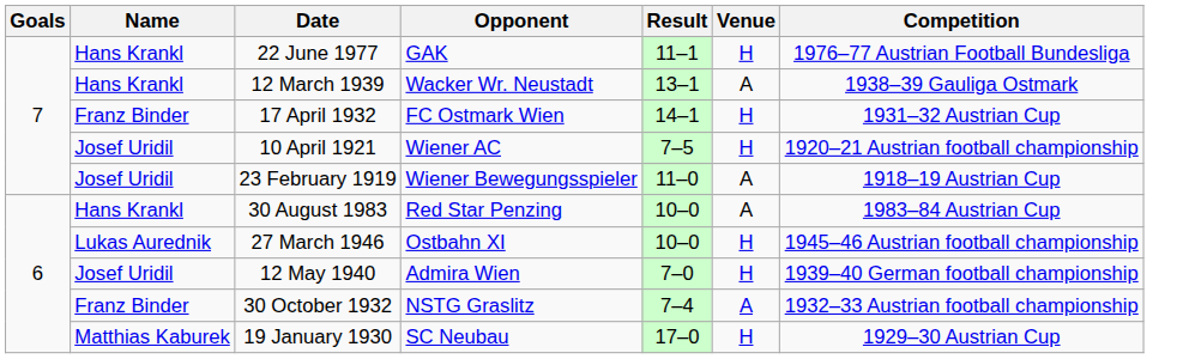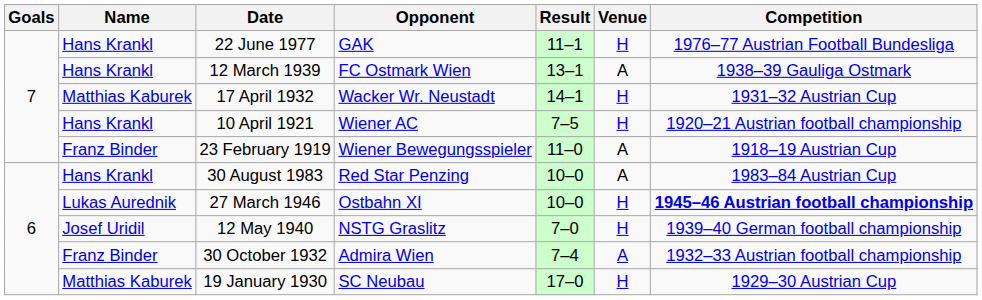 <table class="wikitable" style="text-align:center">
 <tr>
 <th>Goals</th>
 <th>Name</th>
 <th>Date</th>
 <th>Opponent</th>
 <th>Result</th>
 <th>Venue</th>
 <th>Competition</th>
 </tr>
 <tr>
 <td rowspan="5">7</td>
 <td align="left"> <a href='#'>Hans Krankl</a></td>
 <td>22 June 1977</td>
 <td align="left"> <a href='#'>GAK</a></td>
 <td style="background:#cfc">11–1</td>
 <td><a href='#'>H</a></td>
 <td><a href='#'>1976–77 Austrian Football Bundesliga</a></td>
 </tr>
 <tr>
 <td align="left"> <a href='#'>Hans Krankl</a></td>
 <td>12 March 1939</td>
-<td align="left"> <a href='#'>Wacker Wr. Neustadt</a></td>
+<td align="left"> <a href='#'>FC Ostmark Wien</a></td>
 <td style="background:#cfc">13–1</td>
 <td>A</td>
 <td><a href='#'>1938–39 Gauliga Ostmark</a></td>
 </tr>
 <tr>
-<td align="left"> <a href='#'>Franz Binder</a></td>
+<td align="left"> <a href='#'>Matthias Kaburek</a></td>
 <td>17 April 1932</td>
-<td align="left"> <a href='#'>FC Ostmark Wien</a></td>
+<td align="left"> <a href='#'>Wacker Wr. Neustadt</a></td>
 <td style="background:#cfc">14–1</td>
 <td><a href='#'>H</a></td>
 <td><a href='#'>1931–32 Austrian Cup</a></td>
 </tr>
 <tr>
-<td align="left"> <a href='#'>Josef Uridil</a></td>
+<td align="left"> <a href='#'>Hans Krankl</a></td>
 <td>10 April 1921</td>
 <td align="left"> <a href='#'>Wiener AC</a></td>
 <td style="background:#cfc">7–5</td>
 <td><a href='#'>H</a></td>
 <td><a href='#'>1920–21 Austrian football championship</a></td>
 </tr>
 <tr>
-<td align="left"> <a href='#'>Josef Uridil</a></td>
+<td align="left"> <a href='#'>Franz Binder</a></td>
 <td>23 February 1919</td>
 <td align="left"> <a href='#'>Wiener Bewegungsspieler</a></td>
 <td style="background:#cfc">11–0</td>
 <td>A</td>
 <td><a href='#'>1918–19 Austrian Cup</a></td>
 </tr>
 <tr>
 <td rowspan="5">6</td>
 <td align="left"> <a href='#'>Hans Krankl</a></td>
 <td>30 August 1983</td>
 <td align="left"> <a href='#'>Red Star Penzing</a></td>
 <td style="background:#cfc">10–0</td>
 <td>A</td>
 <td><a href='#'>1983–84 Austrian Cup</a></td>
 </tr>
 <tr>
 <td align="left"> <a href='#'>Lukas Aurednik</a></td>
 <td>27 March 1946</td>
 <td align="left"> <a href='#'>Ostbahn XI</a></td>
 <td style="background:#cfc">10–0</td>
 <td><a href='#'>H</a></td>
-<td><a href='#'>1945–46 Austrian football championship</a></td>
+<td><strong><a href='#'>1945–46 Austrian football championship</a></strong></td>
 </tr>
 <tr>
 <td align="left"> <a href='#'>Josef Uridil</a></td>
 <td>12 May 1940</td>
-<td align="left"> <a href='#'>Admira Wien</a></td>
+<td align="left"> <a href='#'>NSTG Graslitz</a></td>
 <td style="background:#cfc">7–0</td>
 <td><a href='#'>H</a></td>
 <td><a href='#'>1939–40 German football championship</a></td>
 </tr>
 <tr>
 <td align="left"> <a href='#'>Franz Binder</a></td>
 <td>30 October 1932</td>
-<td align="left"> <a href='#'>NSTG Graslitz</a></td>
+<td align="left"> <a href='#'>Admira Wien</a></td>
 <td style="background:#cfc">7–4</td>
 <td><a href='#'>A</a></td>
 <td><a href='#'>1932–33 Austrian football championship</a></td>
 </tr>
 <tr>
 <td align="left"> <a href='#'>Matthias Kaburek</a></td>
 <td>19 January 1930</td>
 <td align="left"> <a href='#'>SC Neubau</a></td>
 <td style="background:#cfc">17–0</td>
 <td><a href='#'>H</a></td>
 <td><a href='#'>1929–30 Austrian Cup</a></td>
 </tr>
 </table>
